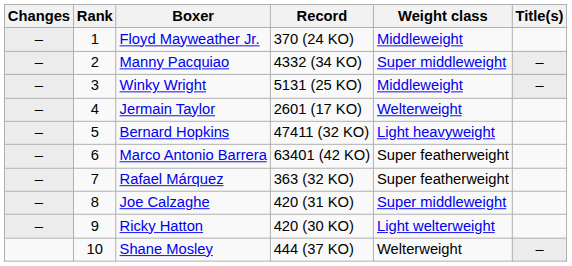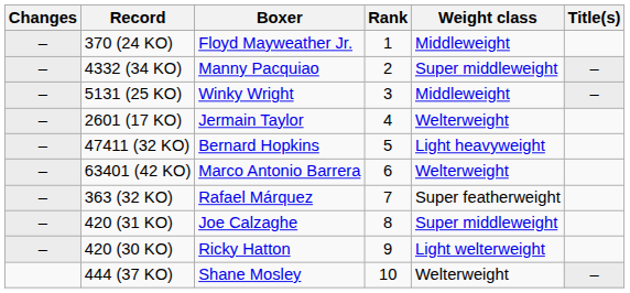 <table class="wikitable ">
 <tr>
 <th>Changes</th>
+<th>Record</th>
+<th>Boxer</th>
 <th>Rank</th>
-<th>Boxer</th>
-<th>Record</th>
 <th>Weight class</th>
 <th>Title(s)</th>
 </tr>
 <tr>
 <td align=center bgcolor=#ECECEC>–</td>
+<td>370 (24 KO)</td>
+<td><a href='#'>Floyd Mayweather Jr.</a></td>
 <td align=center>1</td>
-<td><a href='#'>Floyd Mayweather Jr.</a></td>
-<td>370 (24 KO)</td>
 <td><a href='#'>Middleweight</a></td>
 <td></td>
 </tr>
 <tr>
 <td align=center bgcolor=#ECECEC>–</td>
+<td>4332 (34 KO)</td>
+<td><a href='#'>Manny Pacquiao</a></td>
 <td align=center>2</td>
-<td><a href='#'>Manny Pacquiao</a></td>
-<td>4332 (34 KO)</td>
 <td><a href='#'>Super middleweight</a></td>
 <td align=center bgcolor=#ECECEC data-sort-value="Z">–</td>
 </tr>
 <tr>
 <td align=center bgcolor=#ECECEC>–</td>
+<td>5131 (25 KO)</td>
+<td><a href='#'>Winky Wright</a></td>
 <td align=center>3</td>
-<td><a href='#'>Winky Wright</a></td>
-<td>5131 (25 KO)</td>
 <td><a href='#'>Middleweight</a></td>
 <td align=center bgcolor=#ECECEC data-sort-value="Z">–</td>
 </tr>
 <tr>
 <td align=center bgcolor=#ECECEC>–</td>
+<td>2601 (17 KO)</td>
+<td><a href='#'>Jermain Taylor</a></td>
 <td align=center>4</td>
-<td><a href='#'>Jermain Taylor</a></td>
-<td>2601 (17 KO)</td>
 <td><a href='#'>Welterweight</a></td>
 <td></td>
 </tr>
 <tr>
 <td align=center bgcolor=#ECECEC>–</td>
+<td>47411 (32 KO)</td>
+<td><a href='#'>Bernard Hopkins</a></td>
 <td align=center>5</td>
-<td><a href='#'>Bernard Hopkins</a></td>
-<td>47411 (32 KO)</td>
 <td><a href='#'>Light heavyweight</a></td>
 <td></td>
 </tr>
 <tr>
 <td align=center bgcolor=#ECECEC>–</td>
+<td>63401 (42 KO)</td>
+<td><a href='#'>Marco Antonio Barrera</a></td>
 <td align=center>6</td>
-<td><a href='#'>Marco Antonio Barrera</a></td>
-<td>63401 (42 KO)</td>
+<td><a href='#'>Welterweight</a></td>
+<td></td>
+</tr>
+<tr>
+<td align=center bgcolor=#ECECEC>–</td>
+<td>363 (32 KO)</td>
+<td><a href='#'>Rafael Márquez</a></td>
+<td align=center>7</td>
 <td>Super featherweight</td>
 <td></td>
 </tr>
 <tr>
 <td align=center bgcolor=#ECECEC>–</td>
-<td align=center>7</td>
-<td><a href='#'>Rafael Márquez</a></td>
-<td>363 (32 KO)</td>
-<td>Super featherweight</td>
-<td></td>
-</tr>
-<tr>
-<td align=center bgcolor=#ECECEC>–</td>
+<td>420 (31 KO)</td>
+<td><a href='#'>Joe Calzaghe</a></td>
 <td align=center>8</td>
-<td><a href='#'>Joe Calzaghe</a></td>
-<td>420 (31 KO)</td>
 <td><a href='#'>Super middleweight</a></td>
 <td></td>
 </tr>
 <tr>
 <td align=center bgcolor=#ECECEC>–</td>
+<td>420 (30 KO)</td>
+<td><a href='#'>Ricky Hatton</a></td>
 <td align=center>9</td>
-<td><a href='#'>Ricky Hatton</a></td>
-<td>420 (30 KO)</td>
 <td><a href='#'>Light welterweight</a></td>
 <td></td>
 </tr>
 <tr>
 <td align=center></td>
+<td>444 (37 KO)</td>
+<td><a href='#'>Shane Mosley</a></td>
 <td align=center>10</td>
-<td><a href='#'>Shane Mosley</a></td>
-<td>444 (37 KO)</td>
 <td>Welterweight</td>
 <td align=center bgcolor=#ECECEC data-sort-value="Z">–</td>
 </tr>
 </table>
